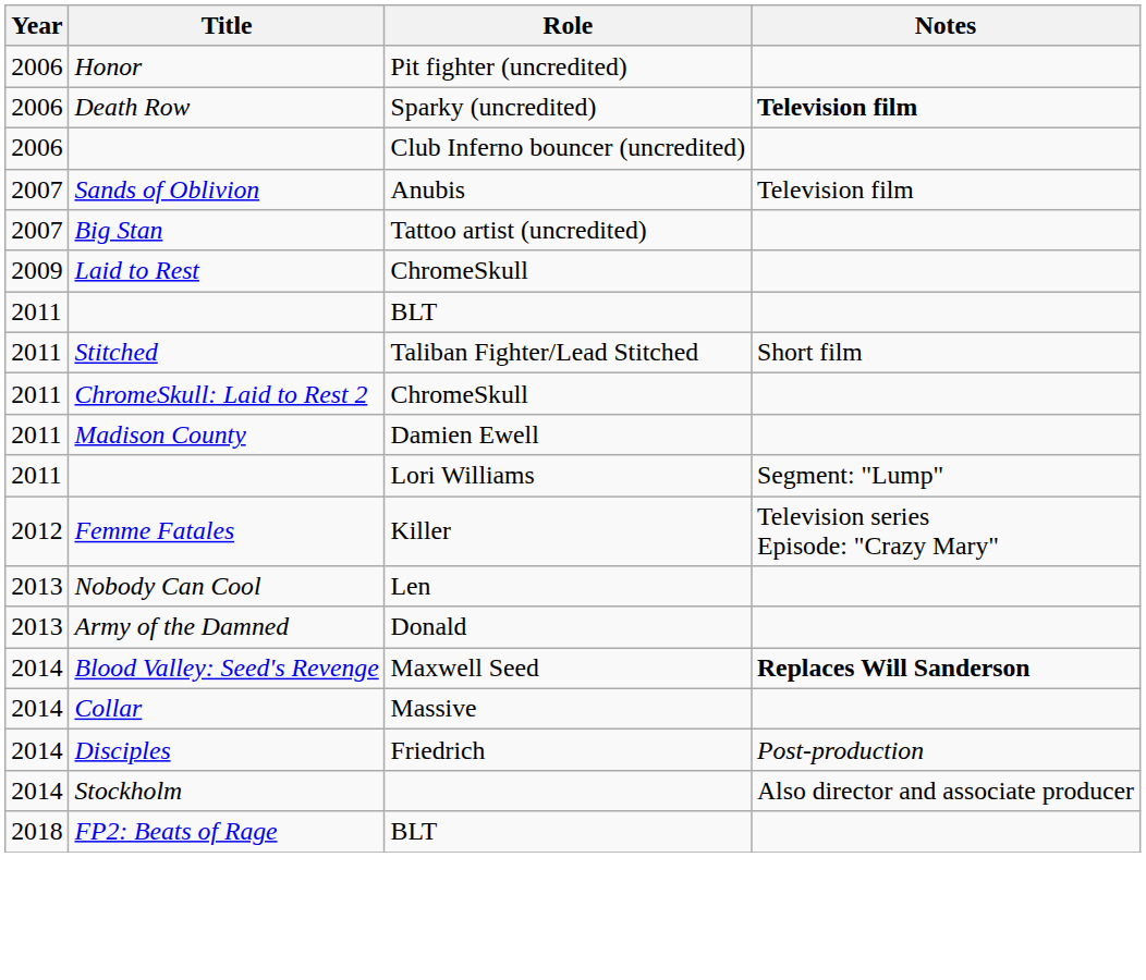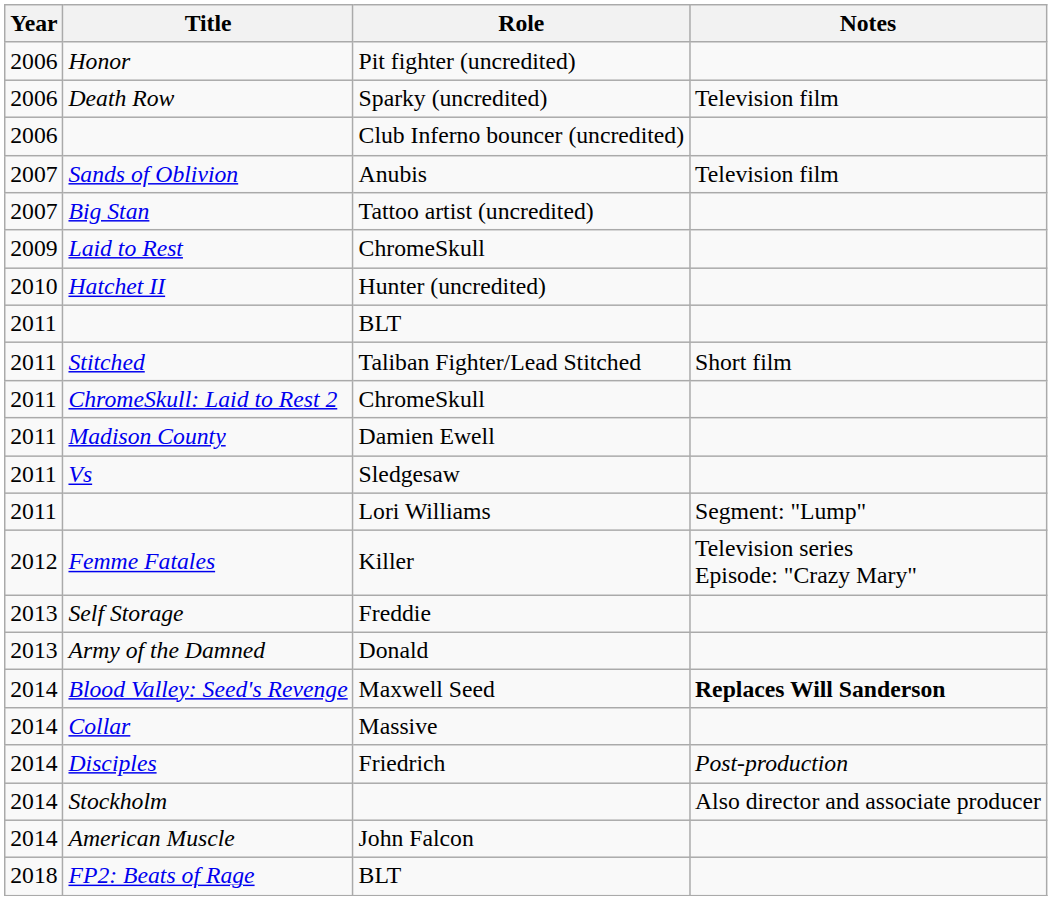 <table class="wikitable sortable">
 <tr>
 <th>Year</th>
 <th>Title</th>
 <th>Role</th>
 <th class="unsortable">Notes</th>
 </tr>
 <tr>
 <td>2006</td>
 <td><em>Honor</em></td>
 <td>Pit fighter (uncredited)</td>
 <td></td>
 </tr>
 <tr>
 <td>2006</td>
 <td><em>Death Row</em></td>
 <td>Sparky (uncredited)</td>
-<td><strong>Television film</strong></td>
+<td>Television film</td>
 </tr>
 <tr>
 <td>2006</td>
 <td><em></em></td>
 <td>Club Inferno bouncer (uncredited)</td>
 <td></td>
 </tr>
 <tr>
 <td>2007</td>
 <td><em><a href='#'>Sands of Oblivion</a></em></td>
 <td>Anubis</td>
 <td>Television film</td>
 </tr>
 <tr>
 <td>2007</td>
 <td><em><a href='#'>Big Stan</a></em></td>
 <td>Tattoo artist (uncredited)</td>
 <td></td>
 </tr>
 <tr>
 <td>2009</td>
 <td><em><a href='#'>Laid to Rest</a></em></td>
 <td>ChromeSkull</td>
+<td></td>
+</tr>
+<tr>
+<td>2010</td>
+<td><em><a href='#'>Hatchet II</a></em></td>
+<td>Hunter (uncredited)</td>
 <td></td>
 </tr>
 <tr>
 <td>2011</td>
 <td><em></em></td>
 <td>BLT</td>
 <td></td>
 </tr>
 <tr>
 <td>2011</td>
 <td><em><a href='#'>Stitched</a></em></td>
 <td>Taliban Fighter/Lead Stitched</td>
 <td>Short film</td>
 </tr>
 <tr>
 <td>2011</td>
 <td><em><a href='#'>ChromeSkull: Laid to Rest 2</a></em></td>
 <td>ChromeSkull</td>
 <td></td>
 </tr>
 <tr>
 <td>2011</td>
 <td><em><a href='#'>Madison County</a></em></td>
 <td>Damien Ewell</td>
 <td></td>
 </tr>
 <tr>
 <td>2011</td>
+<td><em><a href='#'>Vs</a></em></td>
+<td>Sledgesaw</td>
+<td></td>
+</tr>
+<tr>
+<td>2011</td>
 <td><em></em></td>
 <td>Lori Williams</td>
 <td>Segment: "Lump"</td>
 </tr>
 <tr>
 <td>2012</td>
 <td><em><a href='#'>Femme Fatales</a></em></td>
 <td>Killer</td>
 <td>Television series<br>Episode: "Crazy Mary"</td>
 </tr>
 <tr>
 <td>2013</td>
-<td><em>Nobody Can Cool</em></td>
-<td>Len</td>
+<td><em>Self Storage</em></td>
+<td>Freddie</td>
 <td></td>
 </tr>
 <tr>
 <td>2013</td>
 <td><em>Army of the Damned</em></td>
 <td>Donald</td>
 <td></td>
 </tr>
 <tr>
 <td>2014</td>
 <td><em><a href='#'>Blood Valley: Seed's Revenge</a></em></td>
 <td>Maxwell Seed</td>
 <td><strong>Replaces Will Sanderson</strong></td>
 </tr>
 <tr>
 <td>2014</td>
 <td><em><a href='#'>Collar</a></em></td>
 <td>Massive</td>
 <td></td>
 </tr>
 <tr>
 <td>2014</td>
 <td><em><a href='#'>Disciples</a></em></td>
 <td>Friedrich</td>
 <td><em>Post-production</em></td>
 </tr>
 <tr>
 <td>2014</td>
 <td><em>Stockholm</em></td>
 <td></td>
 <td>Also director and associate producer</td>
 </tr>
 <tr>
+<td>2014</td>
+<td><em>American Muscle</em></td>
+<td>John Falcon</td>
+<td></td>
+</tr>
+<tr>
 <td>2018</td>
 <td><em><a href='#'>FP2: Beats of Rage</a></em></td>
 <td>BLT</td>
 <td></td>
 </tr>
 <tr>
 </tr>
 </table>
